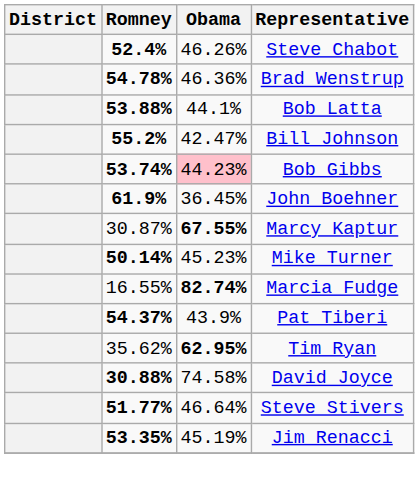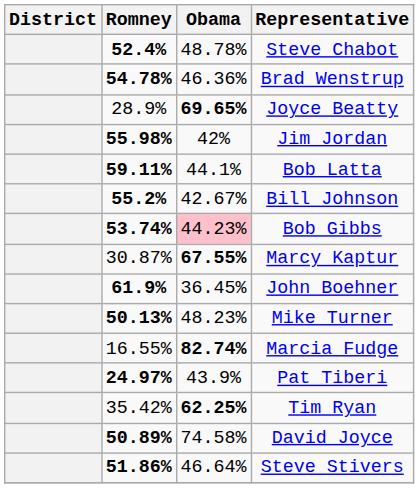 <table class=wikitable>
 <tr>
 <th>District</th>
 <th>Romney</th>
 <th>Obama</th>
 <th>Representative</th>
 </tr>
 <tr align=center>
 <th></th>
 <td><strong>52.4%</strong></td>
-<td>46.26%</td>
+<td>48.78%</td>
 <td><a href='#'>Steve Chabot</a></td>
 </tr>
 <tr align=center>
 <th></th>
 <td><strong>54.78%</strong></td>
 <td>46.36%</td>
 <td><a href='#'>Brad Wenstrup</a></td>
 </tr>
 <tr align=center>
 <th></th>
-<td><strong>53.88%</strong></td>
+<td>28.9%</td>
+<td><strong>69.65%</strong></td>
+<td><a href='#'>Joyce Beatty</a></td>
+</tr>
+<tr align=center>
+<th></th>
+<td><strong>55.98%</strong></td>
+<td>42%</td>
+<td><a href='#'>Jim Jordan</a></td>
+</tr>
+<tr align=center>
+<th></th>
+<td><strong>59.11%</strong></td>
 <td>44.1%</td>
 <td><a href='#'>Bob Latta</a></td>
 </tr>
 <tr align=center>
 <th></th>
 <td><strong>55.2%</strong></td>
-<td>42.47%</td>
+<td>42.67%</td>
 <td><a href='#'>Bill Johnson</a></td>
 </tr>
 <tr align=center>
 <th></th>
 <td><strong>53.74%</strong></td>
 <td style="background: pink;">44.23%</td>
 <td><a href='#'>Bob Gibbs</a></td>
 </tr>
 <tr align=center>
 <th></th>
+<td>30.87%</td>
+<td><strong>67.55%</strong></td>
+<td><a href='#'>Marcy Kaptur</a></td>
+</tr>
+<tr align=center>
+<th></th>
 <td><strong>61.9%</strong></td>
 <td>36.45%</td>
 <td><a href='#'>John Boehner</a></td>
 </tr>
 <tr align=center>
 <th></th>
-<td>30.87%</td>
-<td><strong>67.55%</strong></td>
-<td><a href='#'>Marcy Kaptur</a></td>
-</tr>
-<tr align=center>
-<th></th>
-<td><strong>50.14%</strong></td>
-<td>45.23%</td>
+<td><strong>50.13%</strong></td>
+<td>48.23%</td>
 <td><a href='#'>Mike Turner</a></td>
 </tr>
 <tr align=center>
 <th></th>
 <td>16.55%</td>
 <td><strong>82.74%</strong></td>
 <td><a href='#'>Marcia Fudge</a></td>
 </tr>
 <tr align=center>
 <th></th>
-<td><strong>54.37%</strong></td>
+<td><strong>24.97%</strong></td>
 <td>43.9%</td>
 <td><a href='#'>Pat Tiberi</a></td>
 </tr>
 <tr align=center>
 <th></th>
-<td>35.62%</td>
-<td><strong>62.95%</strong></td>
+<td>35.42%</td>
+<td><strong>62.25%</strong></td>
 <td><a href='#'>Tim Ryan</a></td>
 </tr>
 <tr align=center>
 <th></th>
-<td><strong>30.88%</strong></td>
+<td><strong>50.89%</strong></td>
 <td>74.58%</td>
 <td><a href='#'>David Joyce</a></td>
 </tr>
 <tr align=center>
 <th></th>
-<td><strong>51.77%</strong></td>
+<td><strong>51.86%</strong></td>
 <td>46.64%</td>
 <td><a href='#'>Steve Stivers</a></td>
 </tr>
 <tr align=center>
-<th></th>
-<td><strong>53.35%</strong></td>
-<td>45.19%</td>
-<td><a href='#'>Jim Renacci</a></td>
-</tr>
-<tr align=center>
 </tr>
 </table>
